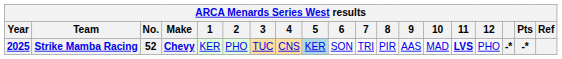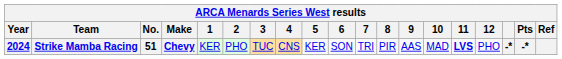 <table class="wikitable" style="text-align:center; font-size:75%">
 <tr>
 <th colspan=19><a href='#'>ARCA Menards Series West</a> results</th>
 </tr>
 <tr>
 <th>Year</th>
 <th>Team</th>
 <th>No.</th>
 <th>Make</th>
 <th>1</th>
 <th>2</th>
 <th>3</th>
 <th>4</th>
 <th>5</th>
 <th>6</th>
 <th>7</th>
 <th>8</th>
 <th>9</th>
 <th>10</th>
 <th>11</th>
 <th>12</th>
 <th></th>
 <th>Pts</th>
 <th>Ref</th>
 </tr>
 <tr>
-<th><a href='#'>2025</a></th>
+<th><a href='#'>2024</a></th>
 <th><a href='#'>Strike Mamba Racing</a></th>
-<th>52</th>
+<th>51</th>
 <th><a href='#'>Chevy</a></th>
 <td style="background:#DFFFDF;"><a href='#'>KER</a><br></td>
 <td style="background:#DFFFDF;"><a href='#'>PHO</a><br></td>
 <td style="background:#FFDF9F;"><a href='#'>TUC</a><br></td>
 <td style="background:#FFDF9F;"><a href='#'>CNS</a><br></td>
-<td style="background: lightblue;"><a href='#'>KER</a></td>
+<td><a href='#'>KER</a></td>
 <td><a href='#'>SON</a></td>
 <td><a href='#'>TRI</a></td>
 <td><a href='#'>PIR</a></td>
 <td><a href='#'>AAS</a></td>
 <td><a href='#'>MAD</a></td>
 <td><strong><a href='#'>LVS</a></strong></td>
 <td><a href='#'>PHO</a></td>
 <th>-*</th>
 <th>-*</th>
 <th></th>
 </tr>
 </table>
